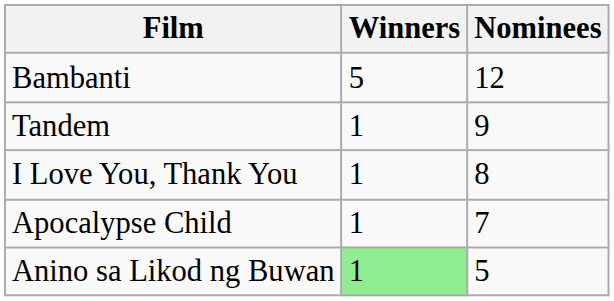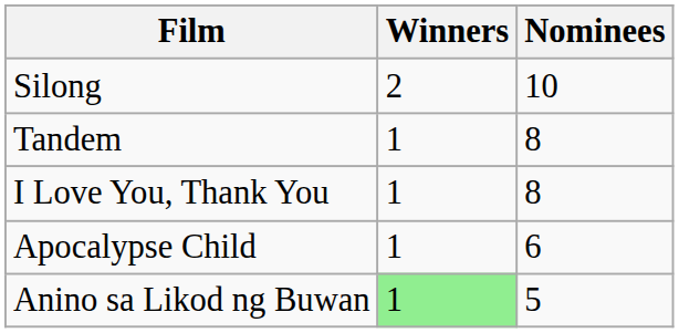 <table class="wikitable collapsible autocollapse"  style="text-align:left;">
 <tr>
 <th>Film</th>
 <th>Winners</th>
 <th>Nominees</th>
 </tr>
 <tr>
-<td>Bambanti</td>
-<td>5</td>
-<td>12</td>
+<td>Silong</td>
+<td>2</td>
+<td>10</td>
 </tr>
 <tr>
 <td>Tandem</td>
 <td>1</td>
-<td>9</td>
+<td>8</td>
 </tr>
 <tr>
 <td>I Love You, Thank You</td>
 <td>1</td>
 <td>8</td>
 </tr>
 <tr>
 <td>Apocalypse Child</td>
 <td>1</td>
-<td>7</td>
+<td>6</td>
 </tr>
 <tr>
 <td>Anino sa Likod ng Buwan</td>
 <td style="background: lightgreen;">1</td>
 <td>5</td>
 </tr>
 </table>
